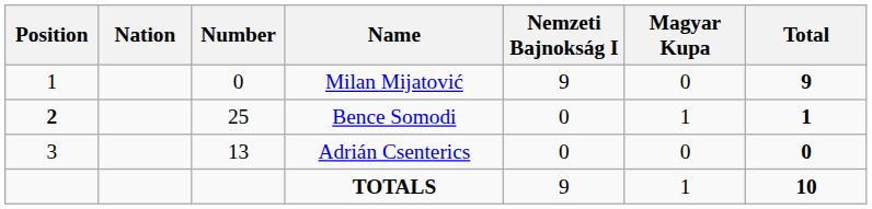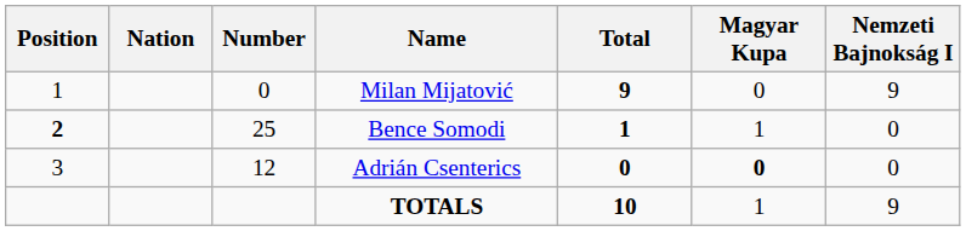 <table class="wikitable" style="font-size: 95%; text-align: center;">
 <tr>
 <th width=60>Position</th>
 <th width=60>Nation</th>
 <th width=60>Number</th>
 <th width=150>Name</th>
+<th width=80>Total</th>
+<th width=80>Magyar Kupa</th>
 <th width=80>Nemzeti Bajnokság I</th>
-<th width=80>Magyar Kupa</th>
-<th width=80>Total</th>
 </tr>
 <tr>
 <td>1</td>
 <td></td>
 <td>0</td>
 <td><a href='#'>Milan Mijatović</a></td>
+<td><strong>9</strong></td>
+<td>0</td>
 <td>9</td>
-<td>0</td>
-<td><strong>9</strong></td>
 </tr>
 <tr>
 <td><strong>2</strong></td>
 <td></td>
 <td>25</td>
 <td><a href='#'>Bence Somodi</a></td>
+<td><strong>1</strong></td>
+<td>1</td>
 <td>0</td>
-<td>1</td>
-<td><strong>1</strong></td>
 </tr>
 <tr>
 <td>3</td>
 <td></td>
-<td>13</td>
+<td>12</td>
 <td><a href='#'>Adrián Csenterics</a></td>
+<td><strong>0</strong></td>
+<td><strong>0</strong></td>
 <td>0</td>
-<td>0</td>
-<td><strong>0</strong></td>
 </tr>
 <tr>
 <td></td>
 <td></td>
 <td></td>
 <td><strong>TOTALS</strong></td>
+<td><strong>10</strong></td>
+<td>1</td>
 <td>9</td>
-<td>1</td>
-<td><strong>10</strong></td>
 </tr>
 </table>
